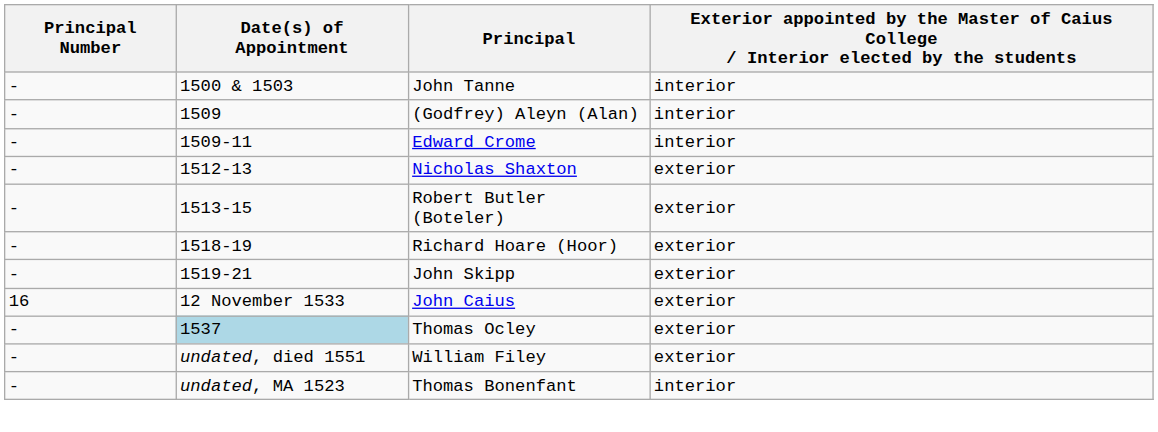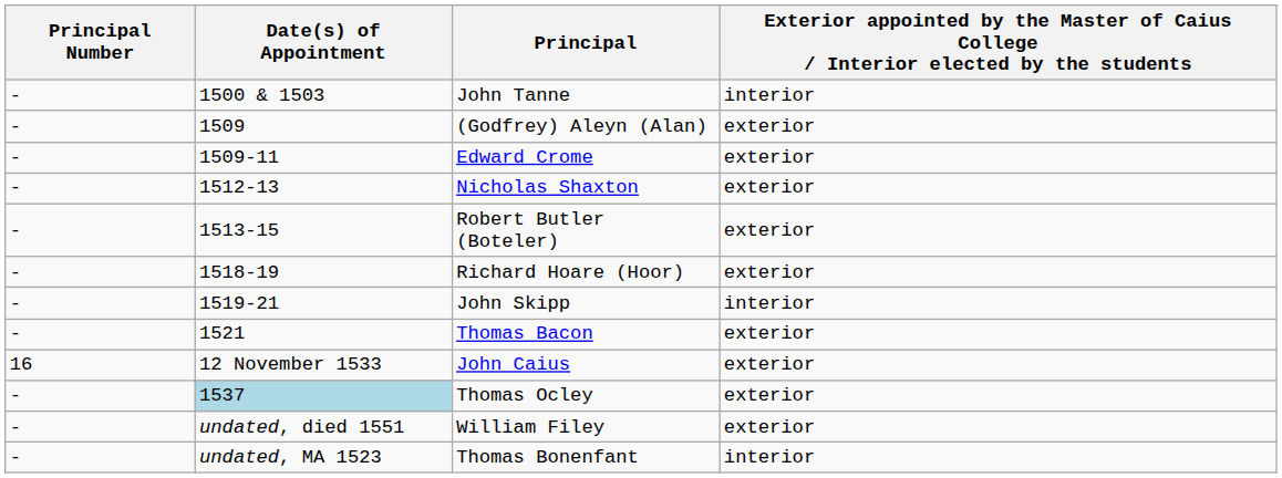 <table class="wikitable sortable" border="0">
 <tr>
 <th>Principal Number</th>
 <th>Date(s) of Appointment</th>
 <th>Principal</th>
 <th>Exterior appointed by the Master of Caius College <br>/ Interior elected by the students</th>
 </tr>
 <tr>
 <td>-</td>
 <td>1500 & 1503</td>
 <td>John Tanne </td>
 <td>interior</td>
 </tr>
 <tr>
 <td>-</td>
 <td>1509</td>
 <td>(Godfrey) Aleyn (Alan) </td>
-<td>interior</td>
+<td>exterior</td>
 </tr>
 <tr>
 <td>-</td>
 <td>1509-11</td>
 <td><a href='#'>Edward Crome</a> </td>
-<td>interior</td>
+<td>exterior</td>
 </tr>
 <tr>
 <td>-</td>
 <td>1512-13</td>
 <td><a href='#'>Nicholas Shaxton</a> </td>
 <td>exterior</td>
 </tr>
 <tr>
 <td>-</td>
 <td>1513-15</td>
 <td>Robert Butler (Boteler) </td>
 <td>exterior</td>
 </tr>
 <tr>
 <td>-</td>
 <td>1518-19</td>
 <td>Richard Hoare (Hoor) </td>
 <td>exterior</td>
 </tr>
 <tr>
 <td>-</td>
 <td>1519-21</td>
 <td>John Skipp </td>
+<td>interior</td>
+</tr>
+<tr>
+<td>-</td>
+<td>1521</td>
+<td><a href='#'>Thomas Bacon</a> </td>
 <td>exterior</td>
 </tr>
 <tr>
 <td>16</td>
 <td>12 November 1533</td>
 <td><a href='#'>John Caius</a> </td>
 <td>exterior</td>
 </tr>
 <tr>
 <td>-</td>
 <td style="background: lightblue;">1537</td>
 <td>Thomas Ocley </td>
 <td>exterior</td>
 </tr>
 <tr>
 <td>-</td>
 <td><em>undated</em>, died 1551</td>
 <td>William Filey </td>
 <td>exterior</td>
 </tr>
 <tr>
 <td>-</td>
 <td><em>undated</em>, MA 1523</td>
 <td>Thomas Bonenfant</td>
 <td>interior</td>
 </tr>
 </table>
